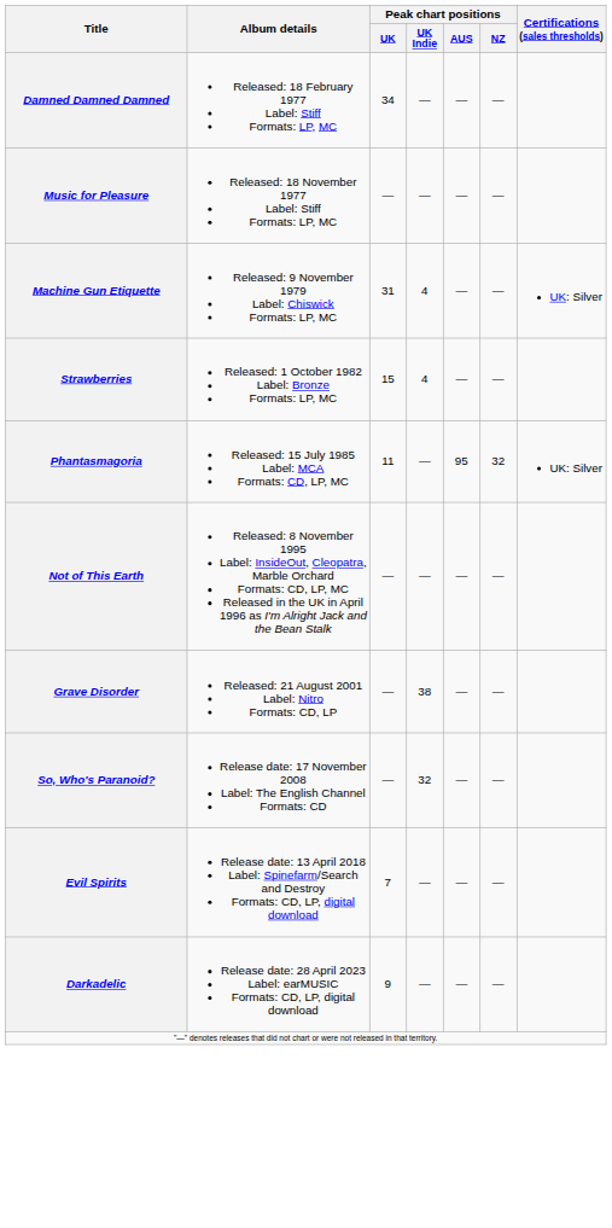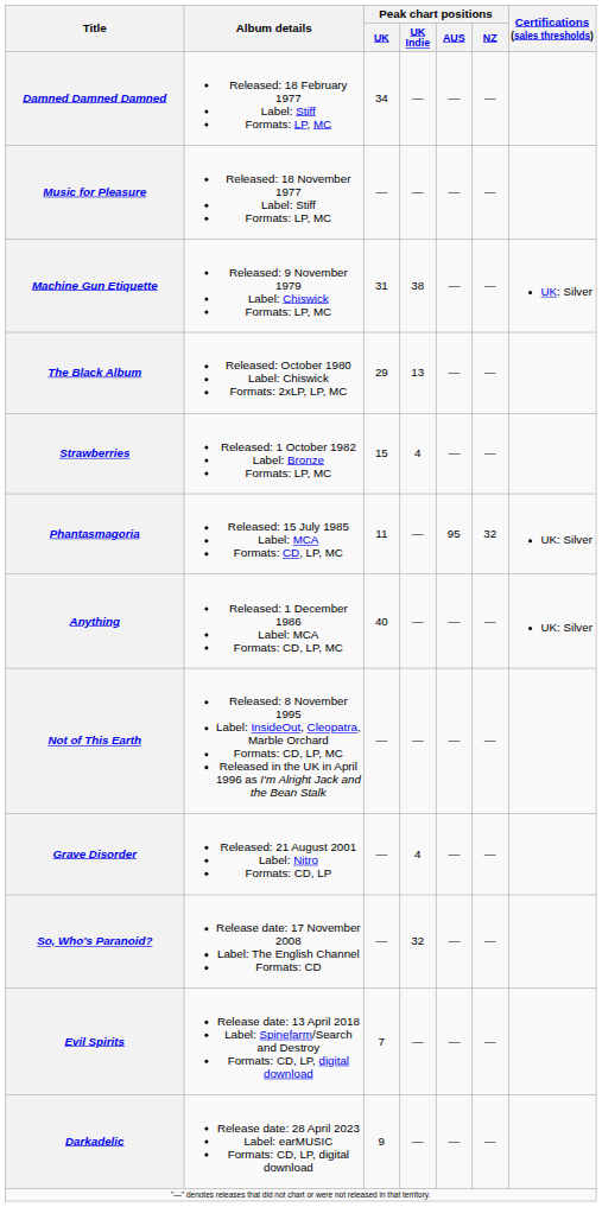 <table class="wikitable plainrowheaders" style="text-align:center;">
 <tr>
 <th scope="col" rowspan="2" style="width:15em;">Title</th>
 <th scope="col" rowspan="2" style="width:15em;">Album details</th>
 <th colspan="4" scope="col">Peak chart positions</th>
 <th rowspan="2"><a href='#'>Certifications</a><br><small>(<a href='#'>sales thresholds</a>)</small></th>
 </tr>
 <tr>
 <th scope="col" style="width:3em;font-size:90%;"><a href='#'>UK</a><br></th>
 <th scope="col" style="width:3em;font-size:90%;"><a href='#'>UK<br>Indie</a><br></th>
 <th scope="col" style="width:3em;font-size:90%;"><a href='#'>AUS</a><br></th>
 <th scope="col" style="width:3em;font-size:90%;"><a href='#'>NZ</a><br></th>
 </tr>
 <tr>
 <th scope="row"><em><a href='#'>Damned Damned Damned</a></em></th>
 <td><br><ul><li>Released: 18 February 1977</li><li>Label: <a href='#'>Stiff</a></li><li>Formats: <a href='#'>LP</a>, <a href='#'>MC</a></li></ul></td>
 <td>34</td>
 <td>—</td>
 <td>—</td>
 <td>—</td>
 <td></td>
 </tr>
 <tr>
 <th scope="row"><em><a href='#'>Music for Pleasure</a></em></th>
 <td><br><ul><li>Released: 18 November 1977</li><li>Label: Stiff</li><li>Formats: LP, MC</li></ul></td>
 <td>—</td>
 <td>—</td>
 <td>—</td>
 <td>—</td>
 <td></td>
 </tr>
 <tr>
 <th scope="row"><em><a href='#'>Machine Gun Etiquette</a></em></th>
 <td><br><ul><li>Released: 9 November 1979</li><li>Label: <a href='#'>Chiswick</a></li><li>Formats: LP, MC</li></ul></td>
 <td>31</td>
-<td>4</td>
+<td>38</td>
 <td>—</td>
 <td>—</td>
 <td><br><ul><li><a href='#'>UK</a>: Silver</li></ul></td>
+</tr>
+<tr>
+<th scope="row"><em><a href='#'>The Black Album</a></em></th>
+<td><br><ul><li>Released: October 1980</li><li>Label: Chiswick</li><li>Formats: 2xLP, LP, MC</li></ul></td>
+<td>29</td>
+<td>13</td>
+<td>—</td>
+<td>—</td>
+<td></td>
 </tr>
 <tr>
 <th scope="row"><em><a href='#'>Strawberries</a></em></th>
 <td><br><ul><li>Released: 1 October 1982</li><li>Label: <a href='#'>Bronze</a></li><li>Formats: LP, MC</li></ul></td>
 <td>15</td>
 <td>4</td>
 <td>—</td>
 <td>—</td>
 <td></td>
 </tr>
 <tr>
 <th scope="row"><em><a href='#'>Phantasmagoria</a></em></th>
 <td><br><ul><li>Released: 15 July 1985</li><li>Label: <a href='#'>MCA</a></li><li>Formats: <a href='#'>CD</a>, LP, MC</li></ul></td>
 <td>11</td>
 <td>—</td>
 <td>95</td>
 <td>32</td>
 <td><br><ul><li>UK: Silver</li></ul></td>
 </tr>
 <tr>
+<th scope="row"><em><a href='#'>Anything</a></em></th>
+<td><br><ul><li>Released: 1 December 1986</li><li>Label: MCA</li><li>Formats: CD, LP, MC</li></ul></td>
+<td>40</td>
+<td>—</td>
+<td>—</td>
+<td>—</td>
+<td><br><ul><li>UK: Silver</li></ul></td>
+</tr>
+<tr>
 <th scope="row"><em><a href='#'>Not of This Earth</a></em></th>
 <td><br><ul><li>Released: 8 November 1995</li><li>Label: <a href='#'>InsideOut</a>, <a href='#'>Cleopatra</a>, Marble Orchard</li><li>Formats: CD, LP, MC</li><li>Released in the UK in April 1996 as <em>I'm Alright Jack and the Bean Stalk</em></li></ul></td>
 <td>—</td>
 <td>—</td>
 <td>—</td>
 <td>—</td>
 <td></td>
 </tr>
 <tr>
 <th scope="row"><em><a href='#'>Grave Disorder</a></em></th>
 <td><br><ul><li>Released: 21 August 2001</li><li>Label: <a href='#'>Nitro</a></li><li>Formats: CD, LP</li></ul></td>
 <td>—</td>
-<td>38</td>
+<td>4</td>
 <td>—</td>
 <td>—</td>
 <td></td>
 </tr>
 <tr>
 <th scope="row"><em><a href='#'>So, Who's Paranoid?</a></em></th>
 <td><br><ul><li>Release date: 17 November 2008</li><li>Label: The English Channel</li><li>Formats: CD</li></ul></td>
 <td>—</td>
 <td>32</td>
 <td>—</td>
 <td>—</td>
 <td></td>
 </tr>
 <tr>
 <th scope="row"><em><a href='#'>Evil Spirits</a></em></th>
 <td><br><ul><li>Release date: 13 April 2018</li><li>Label: <a href='#'>Spinefarm</a>/Search and Destroy</li><li>Formats: CD, LP, <a href='#'>digital download</a></li></ul></td>
 <td>7</td>
 <td>—</td>
 <td>—</td>
 <td>—</td>
 <td></td>
 </tr>
 <tr>
 <th scope="row"><em><a href='#'>Darkadelic</a></em></th>
 <td><br><ul><li>Release date: 28 April 2023</li><li>Label: earMUSIC</li><li>Formats: CD, LP, digital download</li></ul></td>
 <td>9</td>
 <td>—</td>
 <td>—</td>
 <td>—</td>
 <td></td>
 </tr>
 <tr>
 <td colspan="7" style="font-size:8pt">"—" denotes releases that did not chart or were not released in that territory.</td>
 </tr>
 </table>
